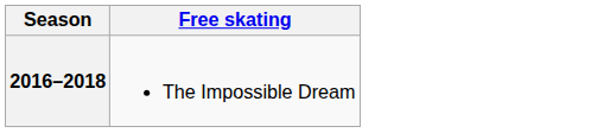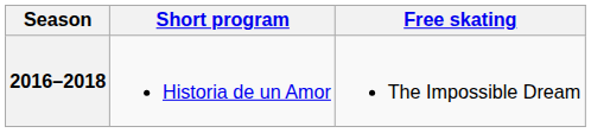 <table class=wikitable style=text-align:center>
 <tr>
 <th>Season</th>
+<th><a href='#'>Short program</a></th>
 <th><a href='#'>Free skating</a></th>
 </tr>
 <tr>
 <th>2016–2018 <br> </th>
+<td><br><ul><li><a href='#'>Historia de un Amor</a></li></ul></td>
 <td><br><ul><li>The Impossible Dream</li></ul></td>
 </tr>
 </table>
